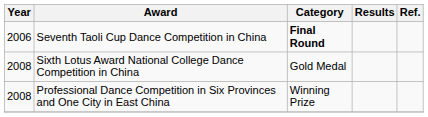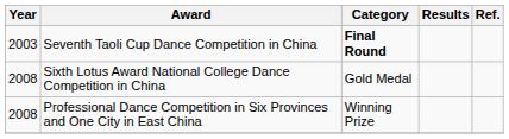 <table class="wikitable">
 <tr>
 <th>Year</th>
 <th>Award</th>
 <th>Category</th>
 <th>Results</th>
 <th>Ref.</th>
 </tr>
 <tr>
-<td>2006</td>
+<td>2003</td>
 <td>Seventh Taoli Cup Dance Competition in China</td>
 <td><strong>Final Round</strong></td>
 <td></td>
 <td></td>
 </tr>
 <tr>
 <td>2008</td>
 <td>Sixth Lotus Award National College Dance Competition in China</td>
 <td>Gold Medal</td>
 <td></td>
 <td></td>
 </tr>
 <tr>
 <td>2008</td>
 <td>Professional Dance Competition in Six Provinces and One City in East China</td>
 <td>Winning Prize</td>
 <td></td>
 <td></td>
 </tr>
 <tr>
 </tr>
 </table>
